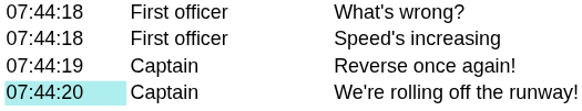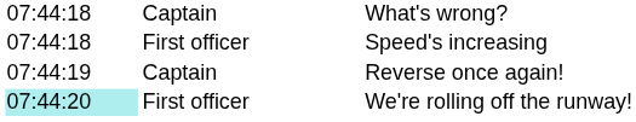 <table cellpadding="1" align="center" style="border:none;">
 <tr>
 <th style="width:6.0em;"></th>
 <th style="width:10.0em;"></th>
 <th style="width:37.0em;"></th>
 </tr>
 <tr style="vertical-align:top;">
 <td>07:44:18</td>
-<td>First officer</td>
+<td>Captain</td>
 <td>What's wrong?</td>
 </tr>
 <tr style="vertical-align:top;">
 <td>07:44:18</td>
 <td>First officer</td>
 <td>Speed's increasing</td>
 </tr>
 <tr style="vertical-align:top;">
 <td>07:44:19</td>
 <td>Captain</td>
 <td>Reverse once again!</td>
 </tr>
 <tr style="vertical-align:top;">
 <td style="background: paleturquoise;">07:44:20</td>
-<td>Captain</td>
+<td>First officer</td>
 <td>We're rolling off the runway!</td>
 </tr>
 </table>
